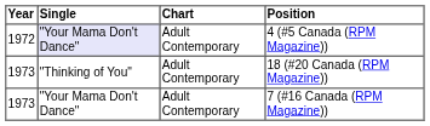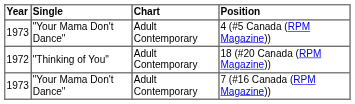 <table border=1 cellspacing=0 cellpadding=2 width="550px">
 <tr>
 <th align="left">Year</th>
 <th align="left">Single</th>
 <th align="left">Chart</th>
 <th align="left">Position</th>
 </tr>
 <tr>
-<td align="left">1972</td>
-<td align="left" style="background: lavender;">"Your Mama Don't Dance"</td>
+<td align="left">1973</td>
+<td align="left">"Your Mama Don't Dance"</td>
 <td align="left">Adult Contemporary</td>
 <td align="left">4 (#5 Canada (<a href='#'>RPM Magazine</a>))</td>
 </tr>
 <tr>
-<td align="left">1973</td>
+<td align="left">1972</td>
 <td align="left">"Thinking of You"</td>
 <td align="left">Adult Contemporary</td>
 <td align="left">18 (#20 Canada (<a href='#'>RPM Magazine</a>))</td>
 </tr>
 <tr>
 <td align="left">1973</td>
 <td align="left">"Your Mama Don't Dance"</td>
 <td align="left">Adult Contemporary</td>
 <td align="left">7 (#16 Canada (<a href='#'>RPM Magazine</a>))</td>
 </tr>
 </table>
